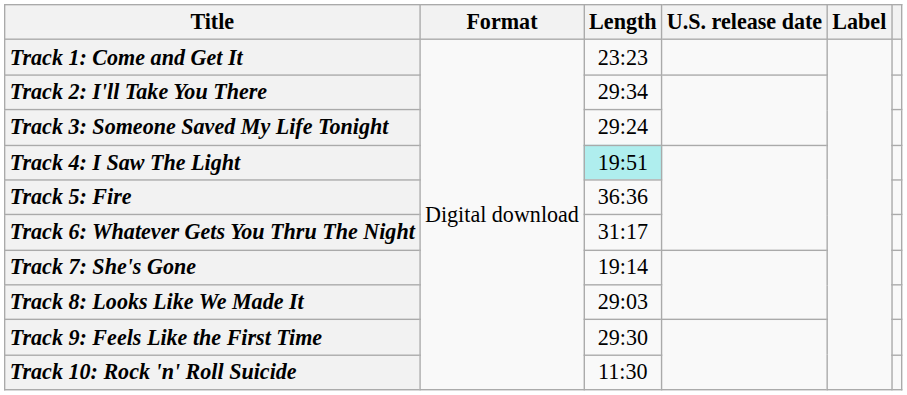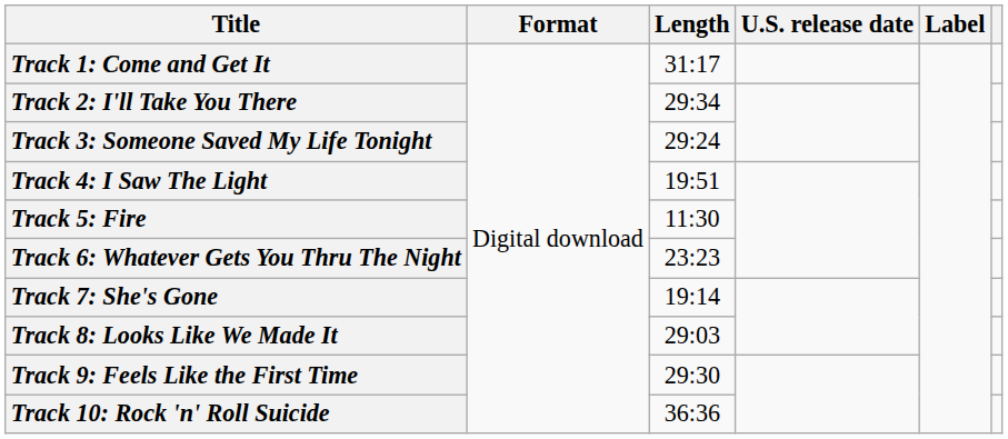 <table class="wikitable plainrowheaders" style="text-align:center;">
 <tr>
 <th>Title</th>
 <th>Format</th>
 <th>Length</th>
 <th>U.S. release date</th>
 <th>Label</th>
 <th></th>
 </tr>
 <tr>
 <th scope="row" style="text-align:left"><em>Track 1: Come and Get It</em></th>
 <td rowspan="10">Digital download</td>
-<td>23:23</td>
+<td>31:17</td>
 <td></td>
 <td rowspan="10"></td>
 <td></td>
 </tr>
 <tr>
 <th scope="row" style="text-align:left"><em>Track 2: I'll Take You There</em></th>
 <td>29:34</td>
 <td rowspan="2"></td>
 <td></td>
 </tr>
 <tr>
 <th scope="row" style="text-align:left"><em>Track 3: Someone Saved My Life Tonight</em></th>
 <td>29:24</td>
 <td></td>
 </tr>
 <tr>
 <th scope="row" style="text-align:left"><em>Track 4: I Saw The Light</em></th>
-<td style="background: paleturquoise;">19:51</td>
+<td>19:51</td>
 <td rowspan="3"></td>
 <td></td>
 </tr>
 <tr>
 <th scope="row" style="text-align:left"><em>Track 5: Fire</em></th>
-<td>36:36</td>
+<td>11:30</td>
 <td></td>
 </tr>
 <tr>
 <th scope="row" style="text-align:left"><em>Track 6: Whatever Gets You Thru The Night</em></th>
-<td>31:17</td>
+<td>23:23</td>
 <td></td>
 </tr>
 <tr>
 <th scope="row" style="text-align:left"><em>Track 7: She's Gone</em></th>
 <td>19:14</td>
 <td rowspan="2"></td>
 <td></td>
 </tr>
 <tr>
 <th scope="row" style="text-align:left"><em>Track 8: Looks Like We Made It</em></th>
 <td>29:03</td>
 <td></td>
 </tr>
 <tr>
 <th scope="row" style="text-align:left"><em>Track 9: Feels Like the First Time</em></th>
 <td>29:30</td>
 <td rowspan="2"></td>
 <td></td>
 </tr>
 <tr>
 <th scope="row" style="text-align:left"><em>Track 10: Rock 'n' Roll Suicide</em></th>
-<td>11:30</td>
+<td>36:36</td>
 <td></td>
 </tr>
 </table>
